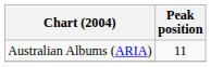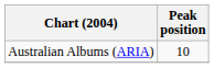 <table class="wikitable sortable">
 <tr>
 <th>Chart (2004)</th>
 <th>Peak<br>position</th>
 </tr>
 <tr>
 <td>Australian Albums (<a href='#'>ARIA</a>)</td>
-<td align="center">11</td>
+<td align="center">10</td>
 </tr>
 <tr>
 </tr>
 <tr>
 </tr>
 <tr>
 </tr>
 </table>
